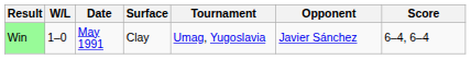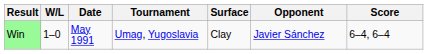 <table class="sortable wikitable">
 <tr>
 <th style="width:45px">Result</th>
 <th style="width:35px" class="unsortable">W/L</th>
 <th style="width:60px">Date</th>
+<th style="width:140px">Tournament</th>
 <th style="width:50px">Surface</th>
-<th style="width:140px">Tournament</th>
 <th style="width:140px">Opponent</th>
 <th style="width:110px" class="unsortable">Score</th>
 </tr>
 <tr>
 <td style="background:#98fb98;">Win</td>
 <td>1–0</td>
 <td><a href='#'>May 1991</a></td>
+<td><a href='#'>Umag</a>, <a href='#'>Yugoslavia</a></td>
 <td>Clay</td>
-<td><a href='#'>Umag</a>, <a href='#'>Yugoslavia</a></td>
 <td> <a href='#'>Javier Sánchez</a></td>
 <td>6–4, 6–4</td>
 </tr>
 </table>
